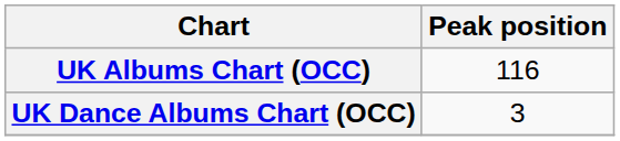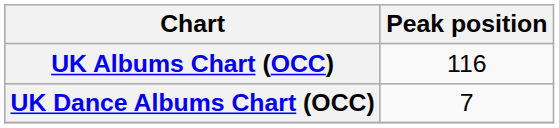 <table class="wikitable sortable plainrowheaders" style="text-align:center">
 <tr>
 <th scope="col">Chart</th>
 <th scope="col">Peak position</th>
 </tr>
 <tr>
 <th scope="row"><a href='#'>UK Albums Chart</a> (<a href='#'>OCC</a>)</th>
 <td>116</td>
 </tr>
 <tr>
 <th scope="row"><a href='#'>UK Dance Albums Chart</a> (OCC)</th>
-<td>3</td>
+<td>7</td>
 </tr>
 <tr>
 </tr>
 </table>
